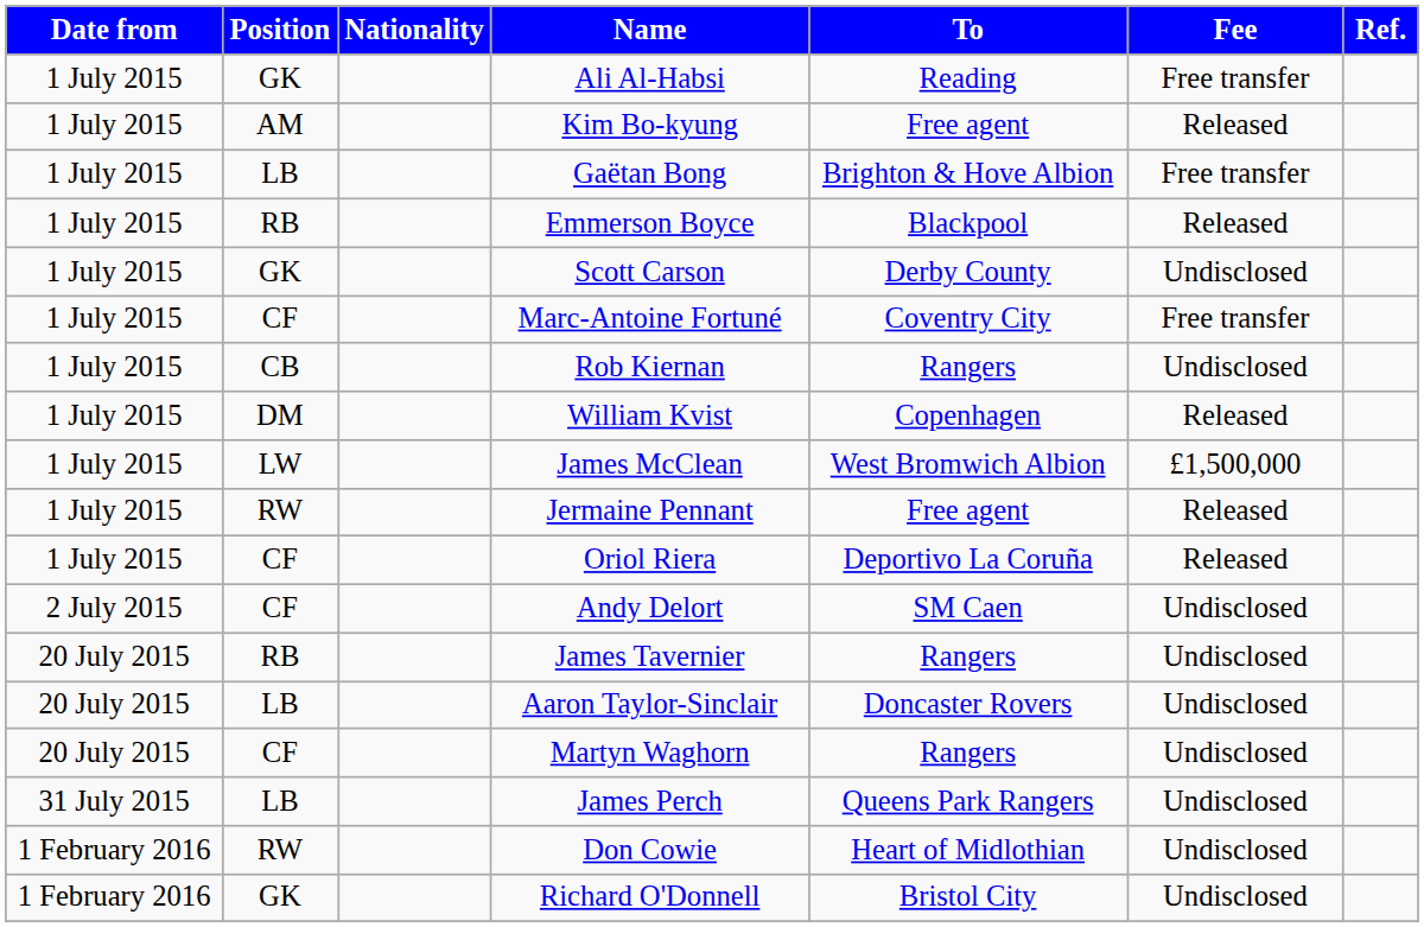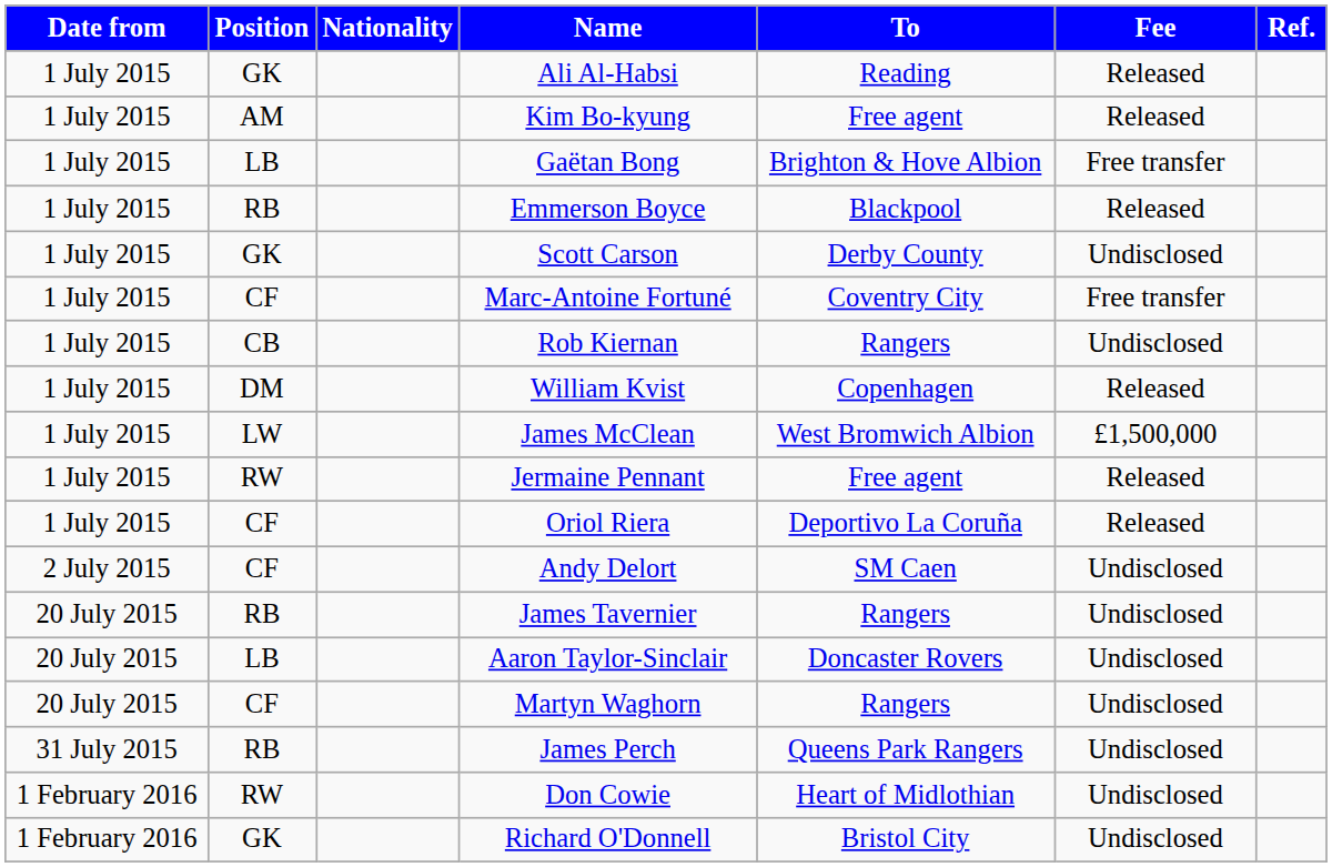 <table class="wikitable"  style="text-align:center; font-size:90%; ">
 <tr>
 <th style="background:#0000FF; color:#FFFFFF; width:100px;">Date from</th>
 <th style="background:#0000FF; color:#FFFFFF; width:50px;">Position</th>
 <th style="background:#0000FF; color:#FFFFFF; width:50px;">Nationality</th>
 <th style="background:#0000FF; color:#FFFFFF; width:150px;">Name</th>
 <th style="background:#0000FF; color:#FFFFFF; width:150px;">To</th>
 <th style="background:#0000FF; color:#FFFFFF; width:100px;">Fee</th>
 <th style="background:#0000FF; color:#FFFFFF; width:30px;">Ref.</th>
 </tr>
 <tr>
 <td>1 July 2015</td>
 <td>GK</td>
 <td></td>
 <td><a href='#'>Ali Al-Habsi</a></td>
 <td><a href='#'>Reading</a></td>
-<td>Free transfer</td>
+<td>Released</td>
 <td></td>
 </tr>
 <tr>
 <td>1 July 2015</td>
 <td>AM</td>
 <td></td>
 <td><a href='#'>Kim Bo-kyung</a></td>
 <td><a href='#'>Free agent</a></td>
 <td>Released</td>
 <td></td>
 </tr>
 <tr>
 <td>1 July 2015</td>
 <td>LB</td>
 <td></td>
 <td><a href='#'>Gaëtan Bong</a></td>
 <td><a href='#'>Brighton & Hove Albion</a></td>
 <td>Free transfer</td>
 <td></td>
 </tr>
 <tr>
 <td>1 July 2015</td>
 <td>RB</td>
 <td></td>
 <td><a href='#'>Emmerson Boyce</a></td>
 <td><a href='#'>Blackpool</a></td>
 <td>Released</td>
 <td></td>
 </tr>
 <tr>
 <td>1 July 2015</td>
 <td>GK</td>
 <td></td>
 <td><a href='#'>Scott Carson</a></td>
 <td><a href='#'>Derby County</a></td>
 <td>Undisclosed</td>
 <td></td>
 </tr>
 <tr>
 <td>1 July 2015</td>
 <td>CF</td>
 <td></td>
 <td><a href='#'>Marc-Antoine Fortuné</a></td>
 <td><a href='#'>Coventry City</a></td>
 <td>Free transfer</td>
 <td></td>
 </tr>
 <tr>
 <td>1 July 2015</td>
 <td>CB</td>
 <td></td>
 <td><a href='#'>Rob Kiernan</a></td>
 <td><a href='#'>Rangers</a></td>
 <td>Undisclosed</td>
 <td></td>
 </tr>
 <tr>
 <td>1 July 2015</td>
 <td>DM</td>
 <td></td>
 <td><a href='#'>William Kvist</a></td>
 <td><a href='#'>Copenhagen</a></td>
 <td>Released</td>
 <td></td>
 </tr>
 <tr>
 <td>1 July 2015</td>
 <td>LW</td>
 <td></td>
 <td><a href='#'>James McClean</a></td>
 <td><a href='#'>West Bromwich Albion</a></td>
 <td>£1,500,000</td>
 <td></td>
 </tr>
 <tr>
 <td>1 July 2015</td>
 <td>RW</td>
 <td></td>
 <td><a href='#'>Jermaine Pennant</a></td>
 <td><a href='#'>Free agent</a></td>
 <td>Released</td>
 <td></td>
 </tr>
 <tr>
 <td>1 July 2015</td>
 <td>CF</td>
 <td></td>
 <td><a href='#'>Oriol Riera</a></td>
 <td><a href='#'>Deportivo La Coruña</a></td>
 <td>Released</td>
 <td></td>
 </tr>
 <tr>
 <td>2 July 2015</td>
 <td>CF</td>
 <td></td>
 <td><a href='#'>Andy Delort</a></td>
 <td><a href='#'>SM Caen</a></td>
 <td>Undisclosed</td>
 <td></td>
 </tr>
 <tr>
 <td>20 July 2015</td>
 <td>RB</td>
 <td></td>
 <td><a href='#'>James Tavernier</a></td>
 <td><a href='#'>Rangers</a></td>
 <td>Undisclosed</td>
 <td></td>
 </tr>
 <tr>
 <td>20 July 2015</td>
 <td>LB</td>
 <td></td>
 <td><a href='#'>Aaron Taylor-Sinclair</a></td>
 <td><a href='#'>Doncaster Rovers</a></td>
 <td>Undisclosed</td>
 <td></td>
 </tr>
 <tr>
 <td>20 July 2015</td>
 <td>CF</td>
 <td></td>
 <td><a href='#'>Martyn Waghorn</a></td>
 <td><a href='#'>Rangers</a></td>
 <td>Undisclosed</td>
 <td></td>
 </tr>
 <tr>
 <td>31 July 2015</td>
-<td>LB</td>
+<td>RB</td>
 <td></td>
 <td><a href='#'>James Perch</a></td>
 <td><a href='#'>Queens Park Rangers</a></td>
 <td>Undisclosed</td>
 <td></td>
 </tr>
 <tr>
 <td>1 February 2016</td>
 <td>RW</td>
 <td></td>
 <td><a href='#'>Don Cowie</a></td>
 <td><a href='#'>Heart of Midlothian</a></td>
 <td>Undisclosed</td>
 <td></td>
 </tr>
 <tr>
 <td>1 February 2016</td>
 <td>GK</td>
 <td></td>
 <td><a href='#'>Richard O'Donnell</a></td>
 <td><a href='#'>Bristol City</a></td>
 <td>Undisclosed</td>
 <td></td>
 </tr>
 </table>
